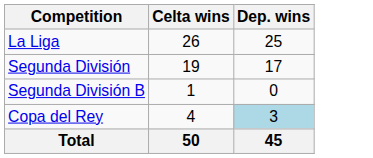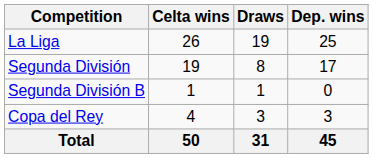 <table class="wikitable" style="text-align:center">
 <tr>
 <th>Competition</th>
 <th>Celta wins</th>
+<th>Draws</th>
 <th>Dep. wins</th>
 </tr>
 <tr>
 <td align=left><a href='#'>La Liga</a></td>
 <td>26</td>
+<td>19</td>
 <td>25</td>
 </tr>
 <tr>
 <td align=left><a href='#'>Segunda División</a></td>
 <td>19</td>
+<td>8</td>
 <td>17</td>
 </tr>
 <tr>
 <td align=left><a href='#'>Segunda División B</a></td>
+<td>1</td>
 <td>1</td>
 <td>0</td>
 </tr>
 <tr>
 <td align=left><a href='#'>Copa del Rey</a></td>
 <td>4</td>
-<td style="background: lightblue;">3</td>
+<td>3</td>
+<td>3</td>
 </tr>
 <tr>
 <th>Total</th>
 <th>50</th>
+<th>31</th>
 <th>45</th>
 </tr>
 </table>
